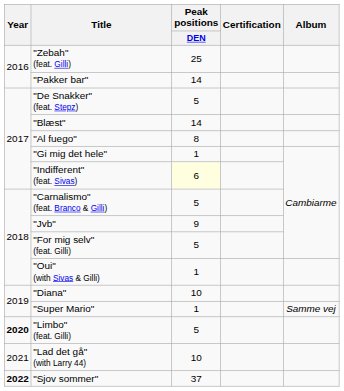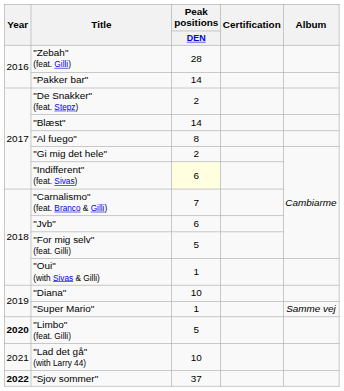 <table class="wikitable">
 <tr>
 <th align="center" rowspan="2" width="10">Year</th>
 <th align="center" rowspan="2" width="220">Title</th>
 <th align="center" colspan="1" width="20">Peak positions</th>
 <th align="center" rowspan="2">Certification</th>
 <th align="center" rowspan="2">Album</th>
 </tr>
 <tr>
 <th scope="col" style="width:3em;font-size:90%;"><a href='#'>DEN</a><br></th>
 </tr>
 <tr>
 <td style="text-align:center;" rowspan=2>2016</td>
 <td>"Zebah" <br><small>(feat. <a href='#'>Gilli</a>)</small></td>
-<td style="text-align:center;">25</td>
+<td style="text-align:center;">28</td>
 <td style="text-align:center;"></td>
 <td style="text-align:center;"></td>
 </tr>
 <tr>
 <td>"Pakker bar"</td>
 <td style="text-align:center;">14</td>
 <td style="text-align:center;"></td>
 <td style="text-align:center;"></td>
 </tr>
 <tr>
 <td style="text-align:center;" rowspan=5>2017</td>
 <td>"De Snakker" <br><small>(feat. <a href='#'>Stepz</a>)</small></td>
-<td style="text-align:center;">5</td>
+<td style="text-align:center;">2</td>
 <td style="text-align:center;"></td>
 <td style="text-align:center;"></td>
 </tr>
 <tr>
 <td>"Blæst"</td>
 <td style="text-align:center;">14</td>
 <td style="text-align:center;"></td>
 <td style="text-align:center;"></td>
 </tr>
 <tr>
 <td>"Al fuego"</td>
 <td style="text-align:center;">8</td>
 <td style="text-align:center;"></td>
 <td style="text-align:center;"></td>
 </tr>
 <tr>
 <td>"Gi mig det hele"</td>
-<td style="text-align:center;">1</td>
+<td style="text-align:center;">2</td>
 <td style="text-align:center;"></td>
 <td style="text-align:center;" rowspan=5><em>Cambiarme</em></td>
 </tr>
 <tr>
 <td>"Indifferent" <br><small>(feat. <a href='#'>Sivas</a>)</small></td>
 <td style="background: lightyellow; text-align:center;">6</td>
 <td style="text-align:center;"></td>
 </tr>
 <tr>
 <td style="text-align:center;" rowspan=4>2018</td>
 <td>"Carnalismo" <br><small>(feat. <a href='#'>Branco</a> & <a href='#'>Gilli</a>)</small></td>
-<td style="text-align:center;">5</td>
+<td style="text-align:center;">7</td>
 <td style="text-align:center;"></td>
 </tr>
 <tr>
 <td>"Jvb"</td>
-<td style="text-align:center;">9</td>
+<td style="text-align:center;">6</td>
 <td style="text-align:center;"></td>
 </tr>
 <tr>
 <td>"For mig selv" <br><small>(feat. Gilli)</small></td>
 <td style="text-align:center;">5</td>
 <td style="text-align:center;"></td>
 </tr>
 <tr>
 <td>"Oui" <br><small>(with <a href='#'>Sivas</a> & Gilli)</small></td>
 <td style="text-align:center;">1</td>
 <td style="text-align:center;"></td>
 <td style="text-align:center;"></td>
 </tr>
 <tr>
 <td style="text-align:center;" rowspan=2>2019</td>
 <td>"Diana"</td>
 <td style="text-align:center;">10</td>
 <td style="text-align:center;"></td>
 <td style="text-align:center;"></td>
 </tr>
 <tr>
 <td>"Super Mario"</td>
 <td style="text-align:center;">1</td>
 <td style="text-align:center;"></td>
 <td style="text-align:center;"><em>Samme vej</em></td>
 </tr>
 <tr>
 <td style="text-align:center;"><strong>2020</strong></td>
 <td>"Limbo" <br><small>(feat. Gilli)</small></td>
 <td style="text-align:center;">5</td>
 <td style="text-align:center;"></td>
 <td style="text-align:center;"></td>
 </tr>
 <tr>
 <td style="text-align:center;">2021</td>
 <td>"Lad det gå" <br><small>(with Larry 44)</small></td>
 <td style="text-align:center;">10<br></td>
 <td style="text-align:center;"></td>
 <td style="text-align:center;"></td>
 </tr>
 <tr>
 <td style="text-align:center;"><strong>2022</strong></td>
 <td>"Sjov sommer"</td>
 <td style="text-align:center;">37<br></td>
 <td style="text-align:center;"></td>
 <td style="text-align:center;"></td>
 </tr>
 </table>
